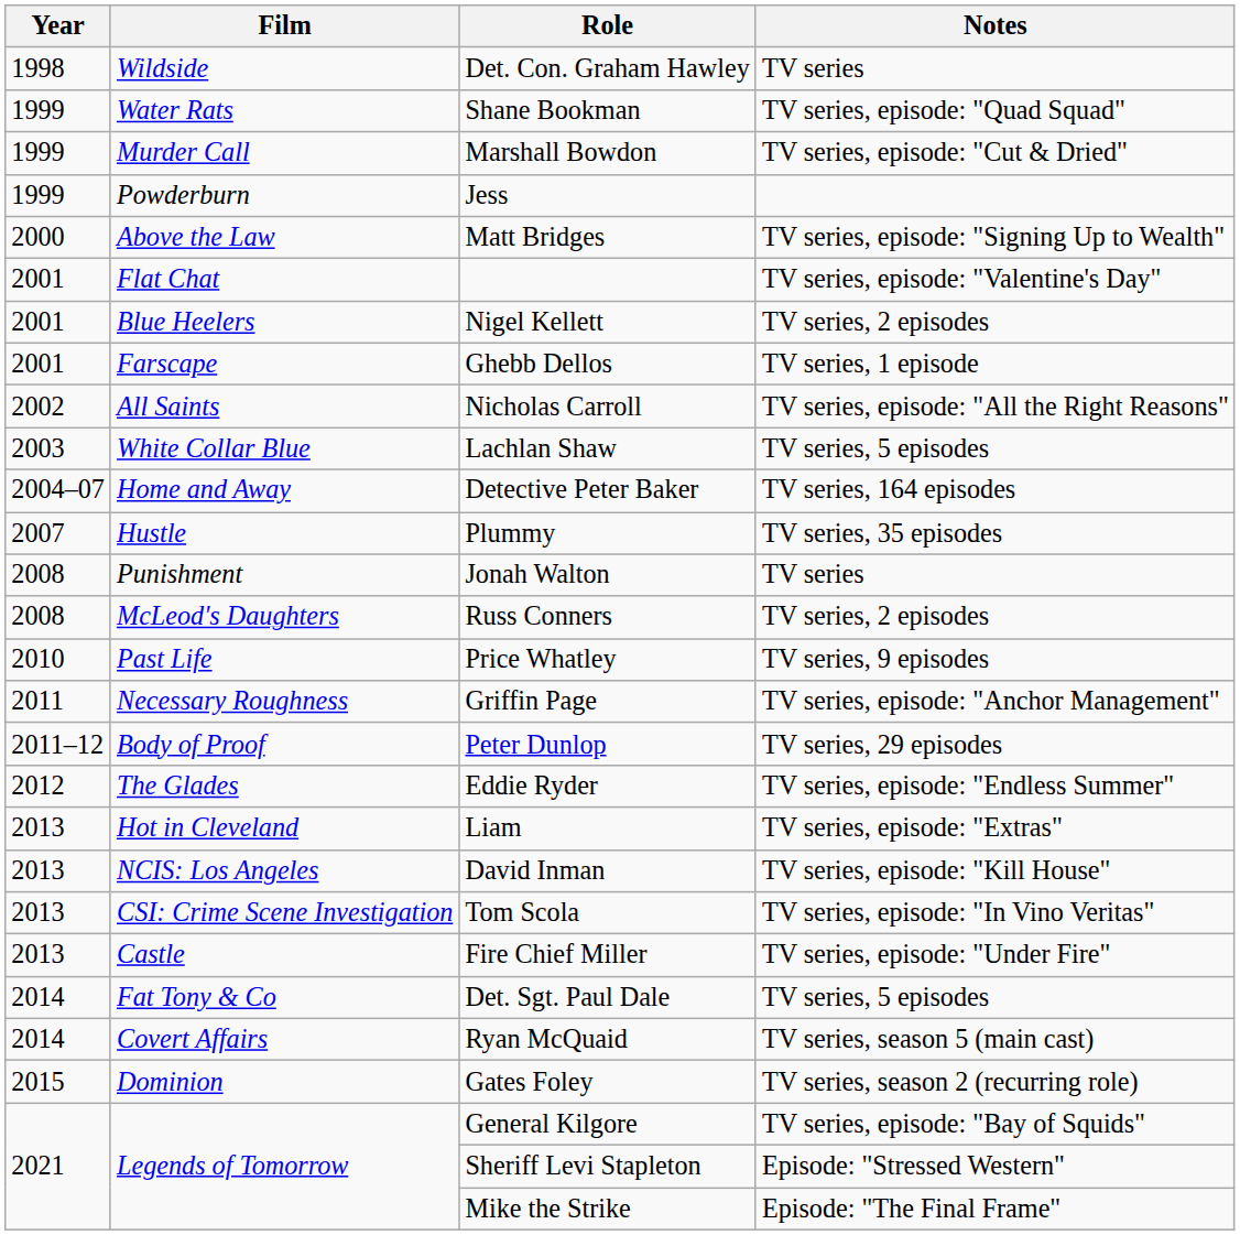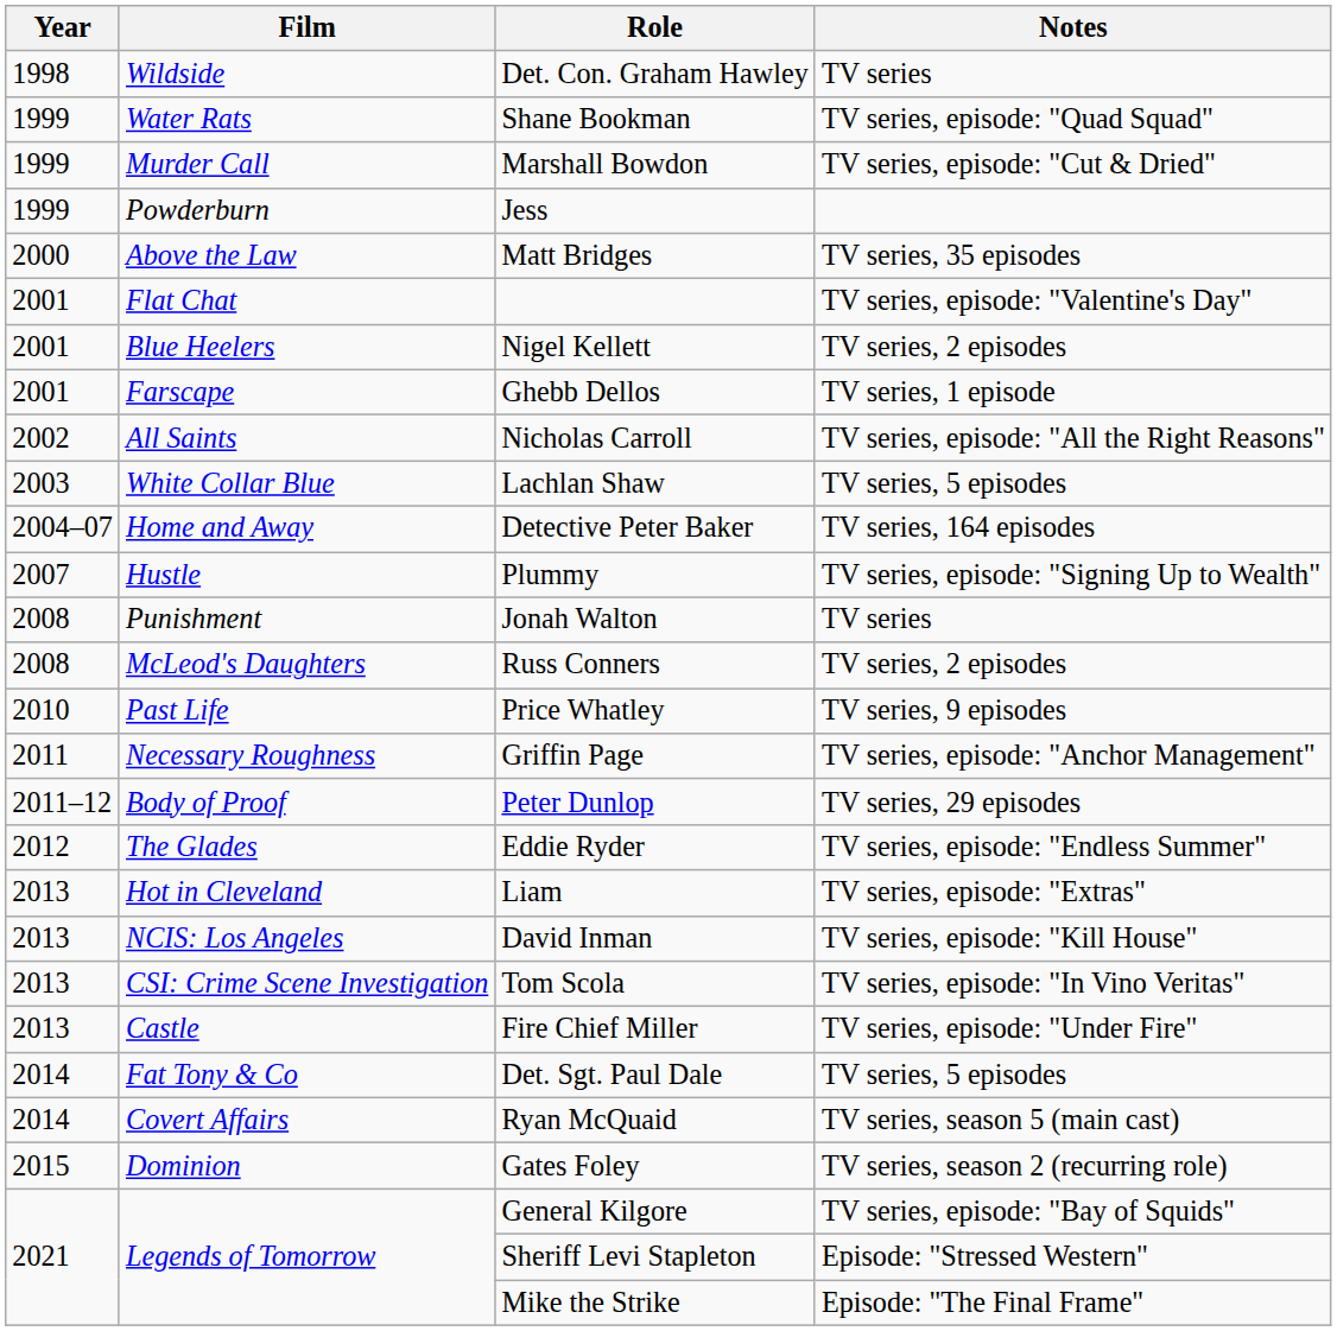 <table class="wikitable">
 <tr>
 <th><strong>Year</strong></th>
 <th><strong>Film</strong></th>
 <th><strong>Role</strong></th>
 <th><strong>Notes</strong></th>
 </tr>
 <tr>
 <td>1998</td>
 <td><em><a href='#'>Wildside</a> </em></td>
 <td>Det. Con. Graham Hawley</td>
 <td>TV series</td>
 </tr>
 <tr>
 <td>1999</td>
 <td><em> <a href='#'>Water Rats</a></em></td>
 <td>Shane Bookman</td>
 <td>TV series, episode: "Quad Squad"</td>
 </tr>
 <tr>
 <td>1999</td>
 <td><em><a href='#'>Murder Call</a></em></td>
 <td>Marshall Bowdon</td>
 <td>TV series, episode: "Cut & Dried"</td>
 </tr>
 <tr>
 <td>1999</td>
 <td><em>Powderburn</em></td>
 <td>Jess</td>
 <td></td>
 </tr>
 <tr>
 <td>2000</td>
 <td><em> <a href='#'>Above the Law</a></em></td>
 <td>Matt Bridges</td>
-<td>TV series, episode: "Signing Up to Wealth"</td>
+<td>TV series, 35 episodes</td>
 </tr>
 <tr>
 <td>2001</td>
 <td><em><a href='#'>Flat Chat</a></em></td>
 <td></td>
 <td>TV series, episode: "Valentine's Day"</td>
 </tr>
 <tr>
 <td>2001</td>
 <td><em><a href='#'>Blue Heelers</a></em></td>
 <td>Nigel Kellett</td>
 <td>TV series, 2 episodes</td>
 </tr>
 <tr>
 <td>2001</td>
 <td><em> <a href='#'>Farscape</a></em></td>
 <td>Ghebb Dellos</td>
 <td>TV series, 1 episode</td>
 </tr>
 <tr>
 <td>2002</td>
 <td><em><a href='#'>All Saints</a></em></td>
 <td>Nicholas Carroll</td>
 <td>TV series, episode: "All the Right Reasons"</td>
 </tr>
 <tr>
 <td>2003</td>
 <td><em><a href='#'>White Collar Blue</a></em></td>
 <td>Lachlan Shaw</td>
 <td>TV series, 5 episodes</td>
 </tr>
 <tr>
 <td>2004–07</td>
 <td><em><a href='#'>Home and Away</a></em></td>
 <td>Detective Peter Baker</td>
 <td>TV series, 164 episodes</td>
 </tr>
 <tr>
 <td>2007</td>
 <td><em><a href='#'>Hustle</a></em></td>
 <td>Plummy</td>
-<td>TV series, 35 episodes</td>
+<td>TV series, episode: "Signing Up to Wealth"</td>
 </tr>
 <tr>
 <td>2008</td>
 <td><em>Punishment</em></td>
 <td>Jonah Walton</td>
 <td>TV series</td>
 </tr>
 <tr>
 <td>2008</td>
 <td><em><a href='#'>McLeod's Daughters</a></em></td>
 <td>Russ Conners</td>
 <td>TV series, 2 episodes</td>
 </tr>
 <tr>
 <td>2010</td>
 <td><em><a href='#'>Past Life</a></em></td>
 <td>Price Whatley</td>
 <td>TV series, 9 episodes</td>
 </tr>
 <tr>
 <td>2011</td>
 <td><em><a href='#'>Necessary Roughness</a></em></td>
 <td>Griffin Page</td>
 <td>TV series, episode: "Anchor Management"</td>
 </tr>
 <tr>
 <td>2011–12</td>
 <td><em><a href='#'>Body of Proof</a></em></td>
 <td><a href='#'>Peter Dunlop</a></td>
 <td>TV series, 29 episodes</td>
 </tr>
 <tr>
 <td>2012</td>
 <td><em><a href='#'>The Glades</a></em></td>
 <td>Eddie Ryder</td>
 <td>TV series, episode: "Endless Summer"</td>
 </tr>
 <tr>
 <td>2013</td>
 <td><em><a href='#'>Hot in Cleveland</a></em></td>
 <td>Liam</td>
 <td>TV series, episode: "Extras"</td>
 </tr>
 <tr>
 <td>2013</td>
 <td><em><a href='#'>NCIS: Los Angeles</a></em></td>
 <td>David Inman</td>
 <td>TV series, episode: "Kill House"</td>
 </tr>
 <tr>
 <td>2013</td>
 <td><em><a href='#'>CSI: Crime Scene Investigation</a></em></td>
 <td>Tom Scola</td>
 <td>TV series, episode: "In Vino Veritas"</td>
 </tr>
 <tr>
 <td>2013</td>
 <td><em><a href='#'>Castle</a></em></td>
 <td>Fire Chief Miller</td>
 <td>TV series, episode: "Under Fire"</td>
 </tr>
 <tr>
 <td>2014</td>
 <td><em><a href='#'>Fat Tony & Co</a></em></td>
 <td>Det. Sgt. Paul Dale</td>
 <td>TV series, 5 episodes</td>
 </tr>
 <tr>
 <td>2014</td>
 <td><em><a href='#'>Covert Affairs</a></em></td>
 <td>Ryan McQuaid</td>
 <td>TV series, season 5 (main cast)</td>
 </tr>
 <tr>
 <td>2015</td>
 <td><em><a href='#'>Dominion</a></em></td>
 <td>Gates Foley</td>
 <td>TV series, season 2 (recurring role)</td>
 </tr>
 <tr>
 <td rowspan=3>2021</td>
 <td rowspan=3><em><a href='#'>Legends of Tomorrow</a></em></td>
 <td>General Kilgore</td>
 <td>TV series, episode: "Bay of Squids"</td>
 </tr>
 <tr>
 <td>Sheriff Levi Stapleton</td>
 <td>Episode: "Stressed Western"</td>
 </tr>
 <tr>
 <td>Mike the Strike</td>
 <td>Episode: "The Final Frame"</td>
 </tr>
 </table>
